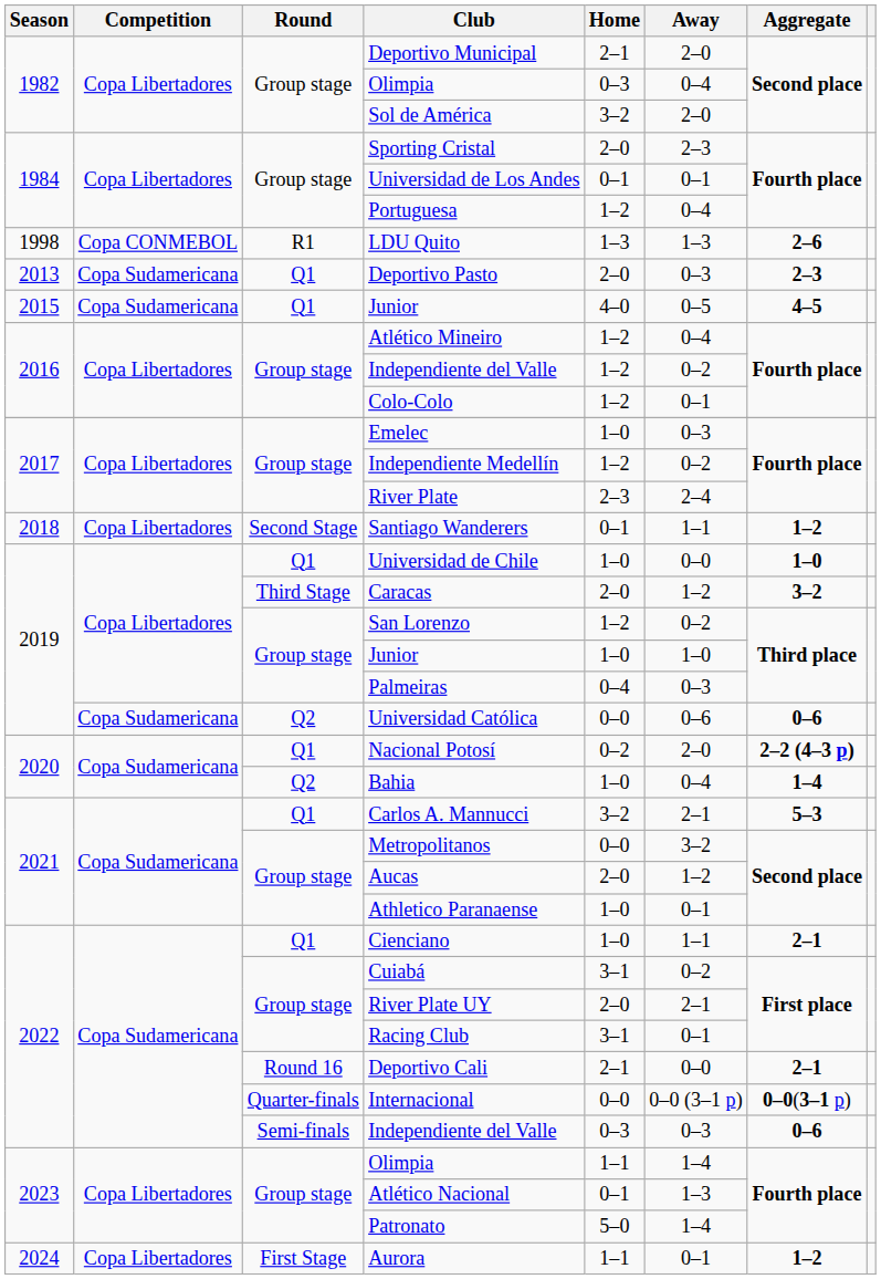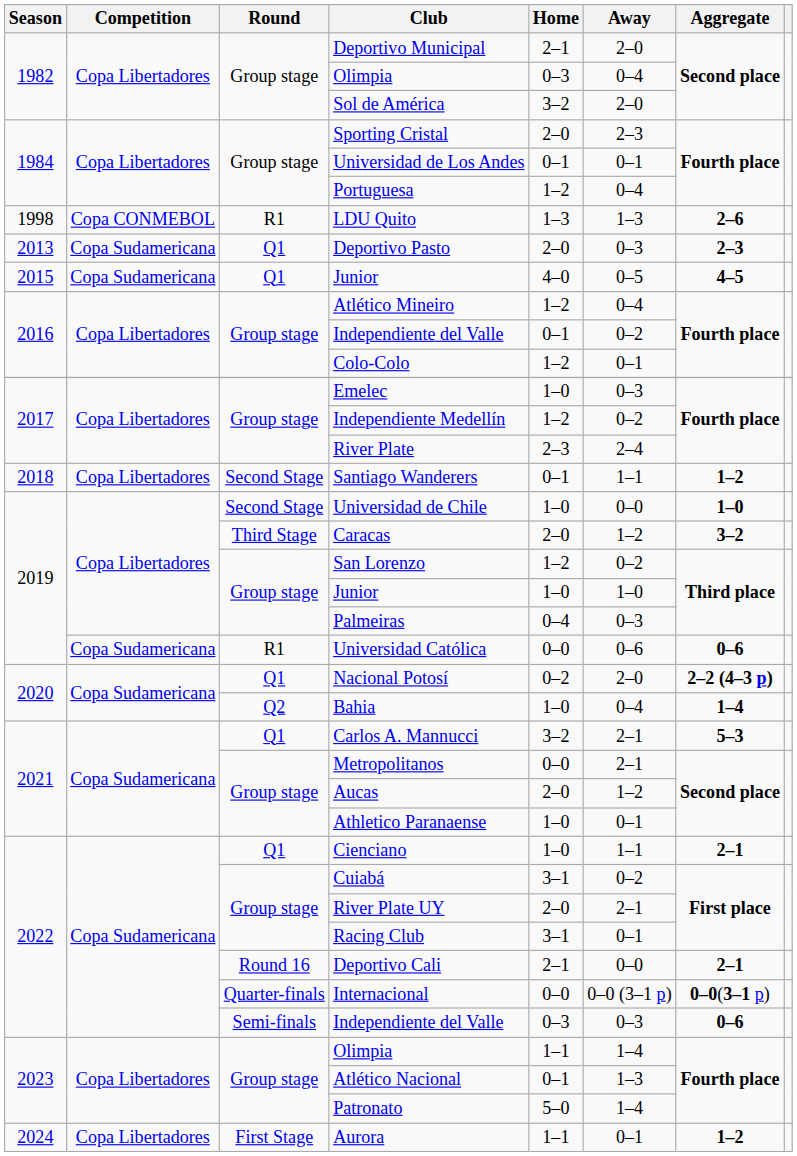 <table class="wikitable">
 <tr>
 <th>Season</th>
 <th>Competition</th>
 <th>Round</th>
 <th>Club</th>
 <th>Home</th>
 <th>Away</th>
 <th>Aggregate</th>
 <th></th>
 </tr>
 <tr>
 <td style="text-align:center;" rowspan="3"><a href='#'>1982</a></td>
 <td style="text-align:center;" rowspan="3"><a href='#'>Copa Libertadores</a></td>
 <td style="text-align:center;" rowspan="3">Group stage</td>
 <td> <a href='#'>Deportivo Municipal</a></td>
 <td style="text-align:center">2–1</td>
 <td style="text-align:center">2–0</td>
 <td style="text-align:center" rowspan=3><strong>Second place</strong></td>
 <td rowspan=3></td>
 </tr>
 <tr>
 <td> <a href='#'>Olimpia</a></td>
 <td style="text-align:center">0–3</td>
 <td style="text-align:center">0–4</td>
 </tr>
 <tr>
 <td> <a href='#'>Sol de América</a></td>
 <td style="text-align:center">3–2</td>
 <td style="text-align:center">2–0</td>
 </tr>
 <tr>
 <td style="text-align:center;" rowspan="3"><a href='#'>1984</a></td>
 <td style="text-align:center;" rowspan="3"><a href='#'>Copa Libertadores</a></td>
 <td style="text-align:center;" rowspan="3">Group stage</td>
 <td> <a href='#'>Sporting Cristal</a></td>
 <td style="text-align:center">2–0</td>
 <td style="text-align:center">2–3</td>
 <td style="text-align:center" rowspan=3><strong>Fourth place</strong></td>
 <td rowspan=3></td>
 </tr>
 <tr>
 <td> <a href='#'>Universidad de Los Andes</a></td>
 <td style="text-align:center">0–1</td>
 <td style="text-align:center">0–1</td>
 </tr>
 <tr>
 <td> <a href='#'>Portuguesa</a></td>
 <td style="text-align:center">1–2</td>
 <td style="text-align:center">0–4</td>
 </tr>
 <tr>
 <td align=center>1998</td>
 <td align=center><a href='#'>Copa CONMEBOL</a></td>
 <td align=center>R1</td>
 <td> <a href='#'>LDU Quito</a></td>
 <td style="text-align:center">1–3</td>
 <td style="text-align:center">1–3</td>
 <td style="text-align:center"><strong>2–6</strong></td>
 <td></td>
 </tr>
 <tr>
 <td align=center><a href='#'>2013</a></td>
 <td align=center><a href='#'>Copa Sudamericana</a></td>
 <td align=center><a href='#'>Q1</a></td>
 <td> <a href='#'>Deportivo Pasto</a></td>
 <td style="text-align:center">2–0</td>
 <td style="text-align:center">0–3</td>
 <td style="text-align:center"><strong>2–3</strong></td>
 <td></td>
 </tr>
 <tr>
 <td align=center><a href='#'>2015</a></td>
 <td align=center><a href='#'>Copa Sudamericana</a></td>
 <td align=center><a href='#'>Q1</a></td>
 <td> <a href='#'>Junior</a></td>
 <td style="text-align:center">4–0</td>
 <td style="text-align:center">0–5</td>
 <td style="text-align:center"><strong>4–5</strong></td>
 <td></td>
 </tr>
 <tr>
 <td style="text-align:center;" rowspan="3"><a href='#'>2016</a></td>
 <td style="text-align:center;" rowspan="3"><a href='#'>Copa Libertadores</a></td>
 <td style="text-align:center;" rowspan="3"><a href='#'>Group stage</a></td>
 <td> <a href='#'>Atlético Mineiro</a></td>
 <td style="text-align:center">1–2</td>
 <td style="text-align:center">0–4</td>
 <td style="text-align:center" rowspan=3><strong>Fourth place</strong></td>
 <td rowspan=3></td>
 </tr>
 <tr>
 <td> <a href='#'>Independiente del Valle</a></td>
-<td style="text-align:center">1–2</td>
+<td style="text-align:center">0–1</td>
 <td style="text-align:center">0–2</td>
 </tr>
 <tr>
 <td> <a href='#'>Colo-Colo</a></td>
 <td style="text-align:center">1–2</td>
 <td style="text-align:center">0–1</td>
 </tr>
 <tr>
 </tr>
 <tr>
 <td style="text-align:center;" rowspan="3"><a href='#'>2017</a></td>
 <td style="text-align:center;" rowspan="3"><a href='#'>Copa Libertadores</a></td>
 <td style="text-align:center;" rowspan="3"><a href='#'>Group stage</a></td>
 <td> <a href='#'>Emelec</a></td>
 <td style="text-align:center">1–0</td>
 <td style="text-align:center">0–3</td>
 <td style="text-align:center" rowspan=3><strong>Fourth place</strong></td>
 <td rowspan=3></td>
 </tr>
 <tr>
 <td> <a href='#'>Independiente Medellín</a></td>
 <td style="text-align:center">1–2</td>
 <td style="text-align:center">0–2</td>
 </tr>
 <tr>
 <td> <a href='#'>River Plate</a></td>
 <td style="text-align:center">2–3</td>
 <td style="text-align:center">2–4</td>
 </tr>
 <tr>
 <td align=center><a href='#'>2018</a></td>
 <td align=center><a href='#'>Copa Libertadores</a></td>
 <td align=center><a href='#'>Second Stage</a></td>
 <td> <a href='#'>Santiago Wanderers</a></td>
 <td style="text-align:center">0–1</td>
 <td style="text-align:center">1–1</td>
 <td style="text-align:center"><strong>1–2</strong></td>
 <td></td>
 </tr>
 <tr>
 <td style="text-align:center;" rowspan="6">2019</td>
 <td style="text-align:center;" rowspan="5"><a href='#'>Copa Libertadores</a></td>
-<td align=center><a href='#'>Q1</a></td>
+<td align=center><a href='#'>Second Stage</a></td>
 <td> <a href='#'>Universidad de Chile</a></td>
 <td style="text-align:center">1–0</td>
 <td style="text-align:center">0–0</td>
 <td style="text-align:center"><strong>1–0</strong></td>
 <td></td>
 </tr>
 <tr>
 <td align=center><a href='#'>Third Stage</a></td>
 <td> <a href='#'>Caracas</a></td>
 <td style="text-align:center">2–0</td>
 <td style="text-align:center">1–2</td>
 <td style="text-align:center"><strong>3–2</strong></td>
 <td></td>
 </tr>
 <tr>
 <td style="text-align:center;" rowspan="3"><a href='#'>Group stage</a></td>
 <td> <a href='#'>San Lorenzo</a></td>
 <td style="text-align:center">1–2</td>
 <td style="text-align:center">0–2</td>
 <td style="text-align:center" rowspan=3><strong>Third place</strong></td>
 <td rowspan=3></td>
 </tr>
 <tr>
 <td> <a href='#'>Junior</a></td>
 <td style="text-align:center">1–0</td>
 <td style="text-align:center">1–0</td>
 </tr>
 <tr>
 <td> <a href='#'>Palmeiras</a></td>
 <td style="text-align:center">0–4</td>
 <td style="text-align:center">0–3</td>
 </tr>
 <tr>
 <td align=center><a href='#'>Copa Sudamericana</a></td>
-<td align=center><a href='#'>Q2</a></td>
+<td align=center>R1</td>
 <td> <a href='#'>Universidad Católica</a></td>
 <td style="text-align:center">0–0</td>
 <td style="text-align:center">0–6</td>
 <td style="text-align:center"><strong>0–6</strong></td>
 <td></td>
 </tr>
 <tr>
 <td style="text-align:center;" rowspan="2"><a href='#'>2020</a></td>
 <td style="text-align:center;" rowspan="2"><a href='#'>Copa Sudamericana</a></td>
 <td align=center><a href='#'>Q1</a></td>
 <td> <a href='#'>Nacional Potosí</a></td>
 <td style="text-align:center">0–2</td>
 <td style="text-align:center">2–0</td>
 <td style="text-align:center"><strong>2–2 (4–3 <a href='#'>p</a>)</strong></td>
 <td></td>
 </tr>
 <tr>
 <td align=center><a href='#'>Q2</a></td>
 <td> <a href='#'>Bahia</a></td>
 <td style="text-align:center">1–0</td>
 <td style="text-align:center">0–4</td>
 <td style="text-align:center"><strong>1–4</strong></td>
 <td></td>
 </tr>
 <tr>
 <td style="text-align:center;" rowspan="4"><a href='#'>2021</a></td>
 <td style="text-align:center;" rowspan="4"><a href='#'>Copa Sudamericana</a></td>
 <td align=center><a href='#'>Q1</a></td>
 <td> <a href='#'>Carlos A. Mannucci</a></td>
 <td style="text-align:center">3–2</td>
 <td style="text-align:center">2–1</td>
 <td style="text-align:center"><strong>5–3</strong></td>
 <td></td>
 </tr>
 <tr>
 <td style="text-align:center;" rowspan="3"><a href='#'>Group stage</a></td>
 <td> <a href='#'>Metropolitanos</a></td>
 <td style="text-align:center">0–0</td>
-<td style="text-align:center">3–2</td>
+<td style="text-align:center">2–1</td>
 <td style="text-align:center" rowspan=3><strong>Second place</strong></td>
 <td rowspan=3></td>
 </tr>
 <tr>
 <td> <a href='#'>Aucas</a></td>
 <td style="text-align:center">2–0</td>
 <td style="text-align:center">1–2</td>
 </tr>
 <tr>
 <td> <a href='#'>Athletico Paranaense</a></td>
 <td style="text-align:center">1–0</td>
 <td style="text-align:center">0–1</td>
 </tr>
 <tr>
 <td style="text-align:center;" rowspan="7"><a href='#'>2022</a></td>
 <td style="text-align:center;" rowspan="7"><a href='#'>Copa Sudamericana</a></td>
 <td align=center><a href='#'>Q1</a></td>
 <td> <a href='#'>Cienciano</a></td>
 <td style="text-align:center">1–0</td>
 <td style="text-align:center">1–1</td>
 <td style="text-align:center"><strong>2–1</strong></td>
 <td></td>
 </tr>
 <tr>
 <td style="text-align:center;" rowspan="3"><a href='#'>Group stage</a></td>
 <td> <a href='#'>Cuiabá</a></td>
 <td style="text-align:center">3–1</td>
 <td style="text-align:center">0–2</td>
 <td style="text-align:center" rowspan=3><strong>First place</strong></td>
 <td rowspan=3></td>
 </tr>
 <tr>
 <td> <a href='#'>River Plate UY</a></td>
 <td style="text-align:center">2–0</td>
 <td style="text-align:center">2–1</td>
 </tr>
 <tr>
 <td> <a href='#'>Racing Club</a></td>
 <td style="text-align:center">3–1</td>
 <td style="text-align:center">0–1</td>
 </tr>
 <tr>
 <td align=center><a href='#'>Round 16</a></td>
 <td> <a href='#'>Deportivo Cali</a></td>
 <td style="text-align:center">2–1</td>
 <td style="text-align:center">0–0</td>
 <td style="text-align:center"><strong>2–1</strong></td>
 <td></td>
 </tr>
 <tr>
 <td align=center><a href='#'>Quarter-finals</a></td>
 <td> <a href='#'>Internacional</a></td>
 <td style="text-align:center">0–0</td>
 <td style="text-align:center">0–0 (3–1 <a href='#'>p</a>)</td>
 <td style="text-align:center"><strong>0–0</strong>(<strong>3–1</strong> <a href='#'>p</a>)</td>
 <td></td>
 </tr>
 <tr>
 <td align=center><a href='#'>Semi-finals</a></td>
 <td> <a href='#'>Independiente del Valle</a></td>
 <td style="text-align:center">0–3</td>
 <td style="text-align:center">0–3</td>
 <td style="text-align:center"><strong>0–6</strong></td>
 <td></td>
 </tr>
 <tr>
 <td style="text-align:center;" rowspan="3"><a href='#'>2023</a></td>
 <td style="text-align:center;" rowspan="3"><a href='#'>Copa Libertadores</a></td>
 <td style="text-align:center;" rowspan="3"><a href='#'>Group stage</a></td>
 <td> <a href='#'>Olimpia</a></td>
 <td style="text-align:center">1–1</td>
 <td style="text-align:center">1–4</td>
 <td style="text-align:center" rowspan=3><strong>Fourth place</strong></td>
 <td rowspan=3></td>
 </tr>
 <tr>
 <td> <a href='#'>Atlético Nacional</a></td>
 <td style="text-align:center">0–1</td>
 <td style="text-align:center">1–3</td>
 </tr>
 <tr>
 <td> <a href='#'>Patronato</a></td>
 <td style="text-align:center">5–0</td>
 <td style="text-align:center">1–4</td>
 </tr>
 <tr>
 <td align=center><a href='#'>2024</a></td>
 <td align=center><a href='#'>Copa Libertadores</a></td>
 <td align=center><a href='#'>First Stage</a></td>
 <td> <a href='#'>Aurora</a></td>
 <td style="text-align:center">1–1</td>
 <td style="text-align:center">0–1</td>
 <td style="text-align:center"><strong>1–2</strong></td>
 <td></td>
 </tr>
 </table>
